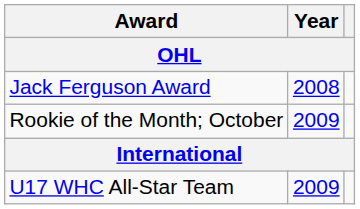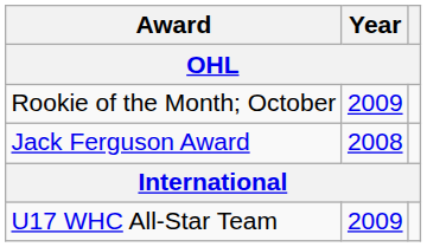 <table class="wikitable">
 <tr>
 <th>Award</th>
 <th>Year</th>
 <th></th>
 </tr>
 <tr>
 <th colspan="3"><a href='#'>OHL</a></th>
 </tr>
 <tr>
-<td><a href='#'>Jack Ferguson Award</a></td>
-<td><a href='#'>2008</a></td>
+<td>Rookie of the Month; October</td>
+<td><a href='#'>2009</a></td>
 <td></td>
 </tr>
 <tr>
-<td>Rookie of the Month; October</td>
-<td><a href='#'>2009</a></td>
+<td><a href='#'>Jack Ferguson Award</a></td>
+<td><a href='#'>2008</a></td>
 <td></td>
 </tr>
 <tr>
 <th colspan="3"><a href='#'>International</a></th>
 </tr>
 <tr>
 <td><a href='#'>U17 WHC</a> All-Star Team</td>
 <td><a href='#'>2009</a></td>
 <td></td>
 </tr>
 </table>
